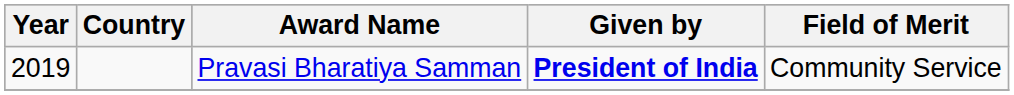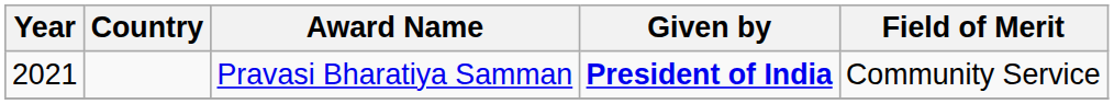 <table class="wikitable">
 <tr>
 <th>Year</th>
 <th>Country</th>
 <th>Award Name</th>
 <th>Given by</th>
 <th>Field of Merit</th>
 </tr>
 <tr>
-<td>2019</td>
+<td>2021</td>
 <td></td>
 <td><a href='#'>Pravasi Bharatiya Samman</a></td>
 <td><strong><a href='#'>President of India</a></strong></td>
 <td>Community Service</td>
 </tr>
 <tr>
 </tr>
 </table>
